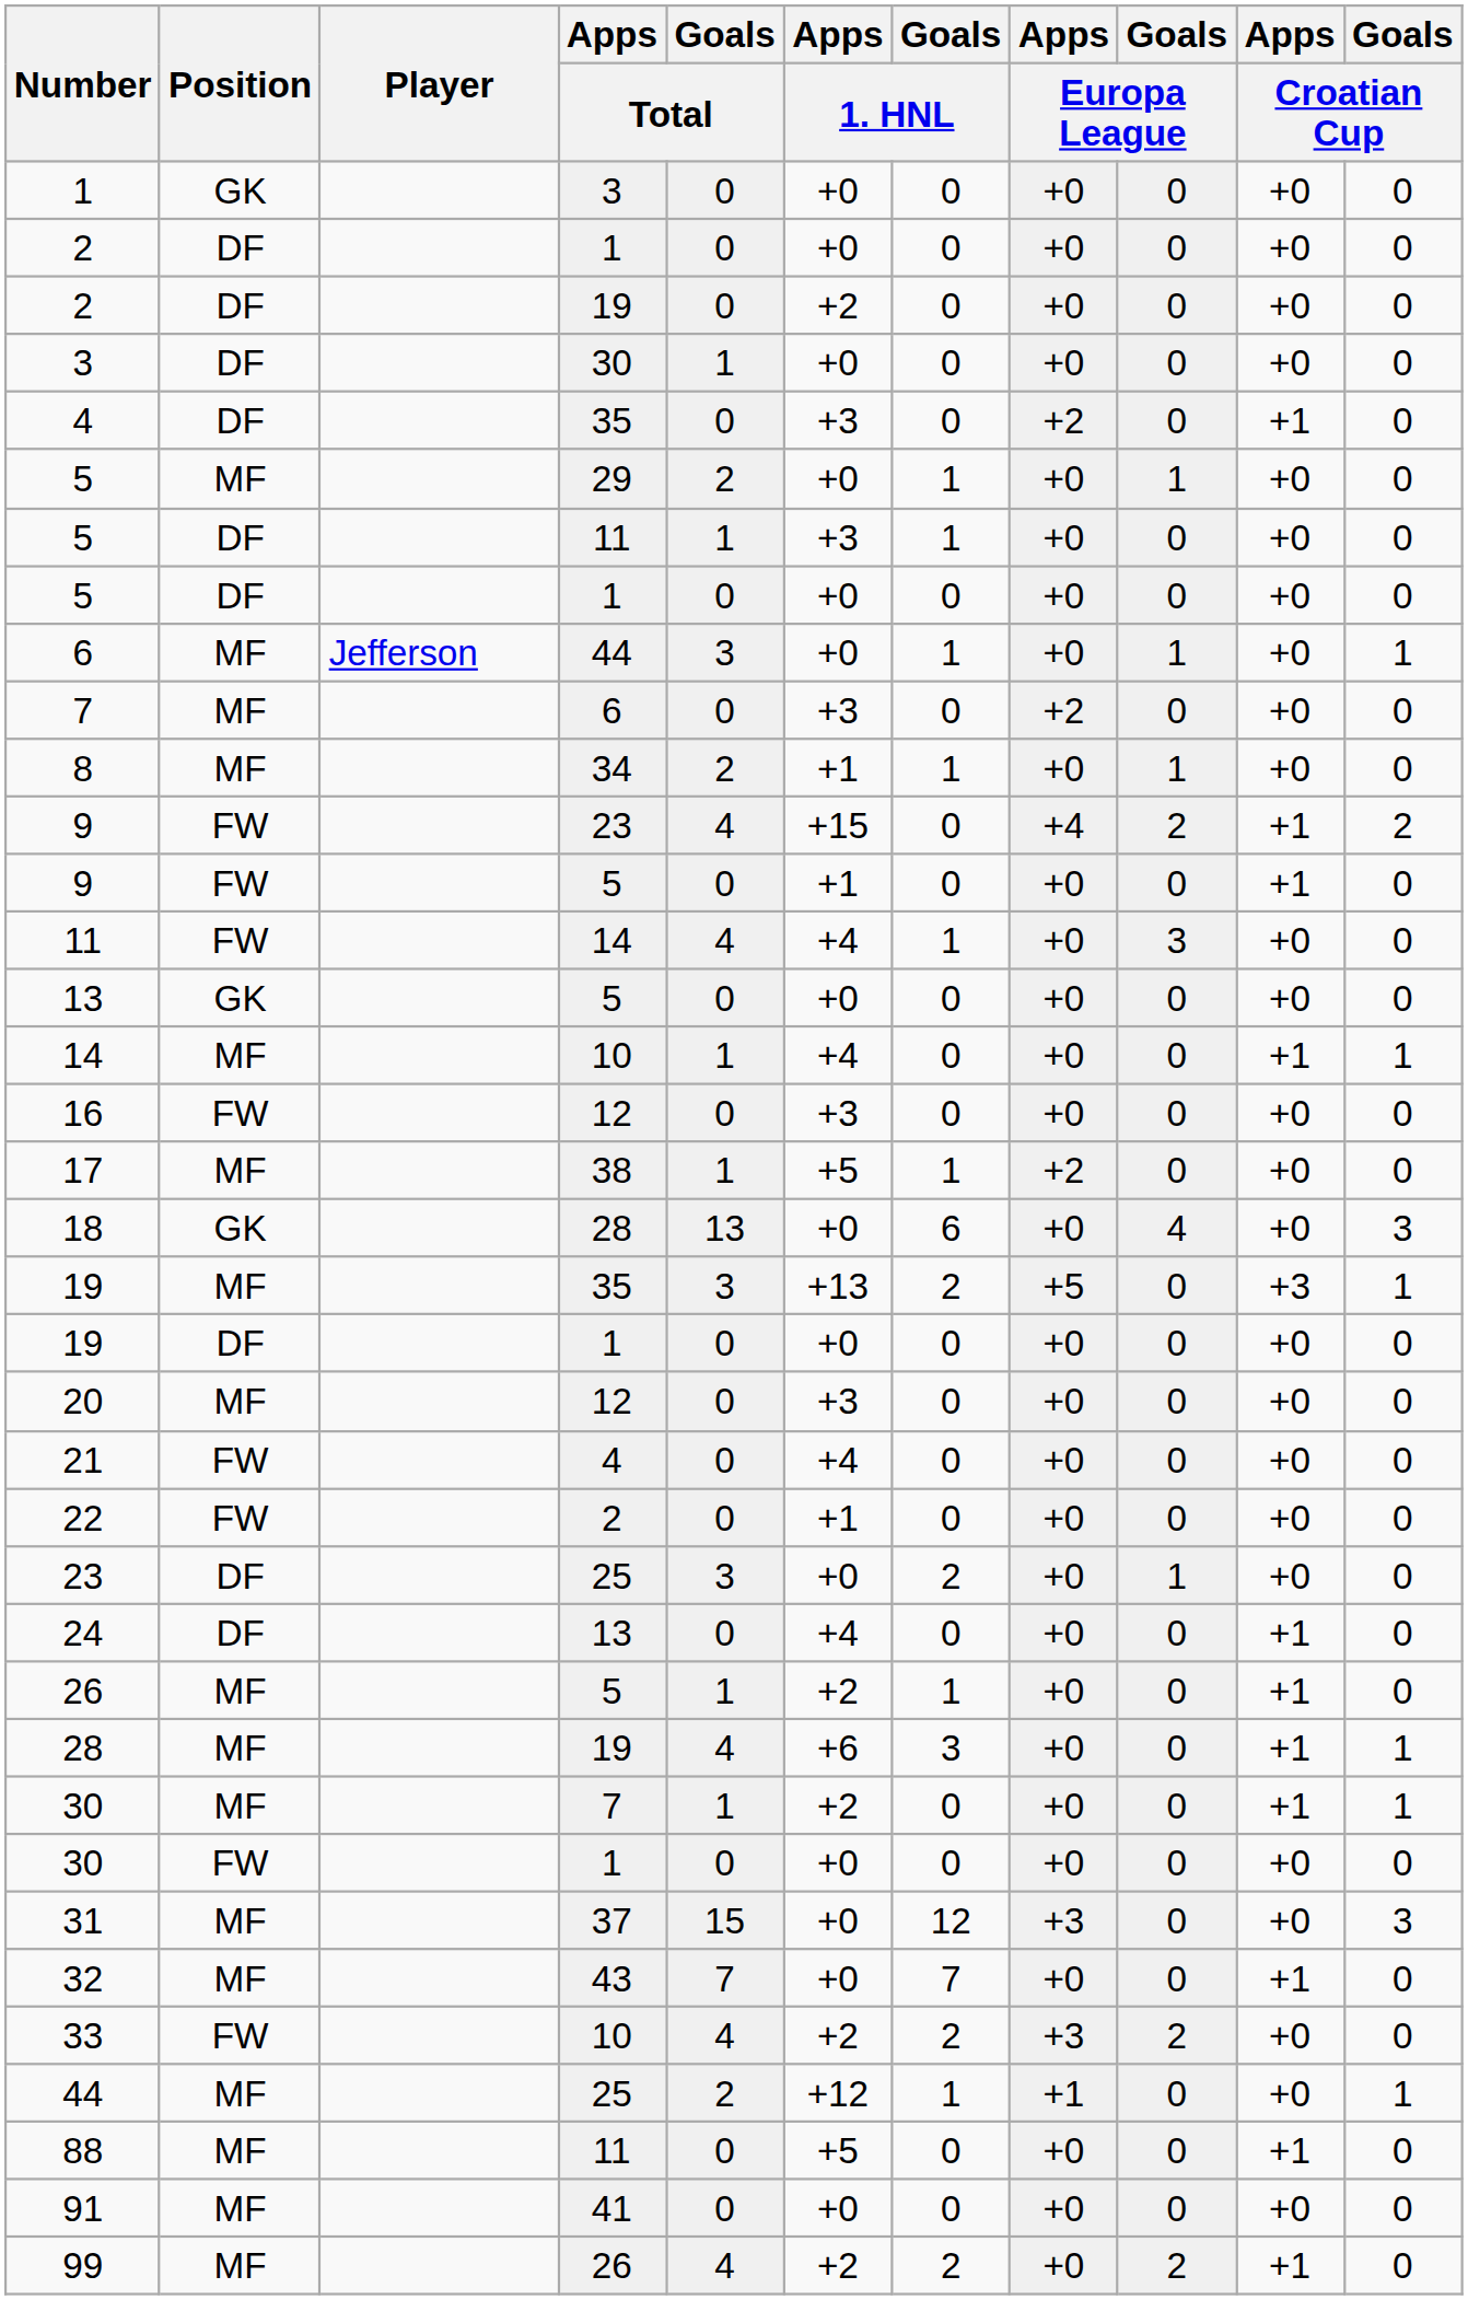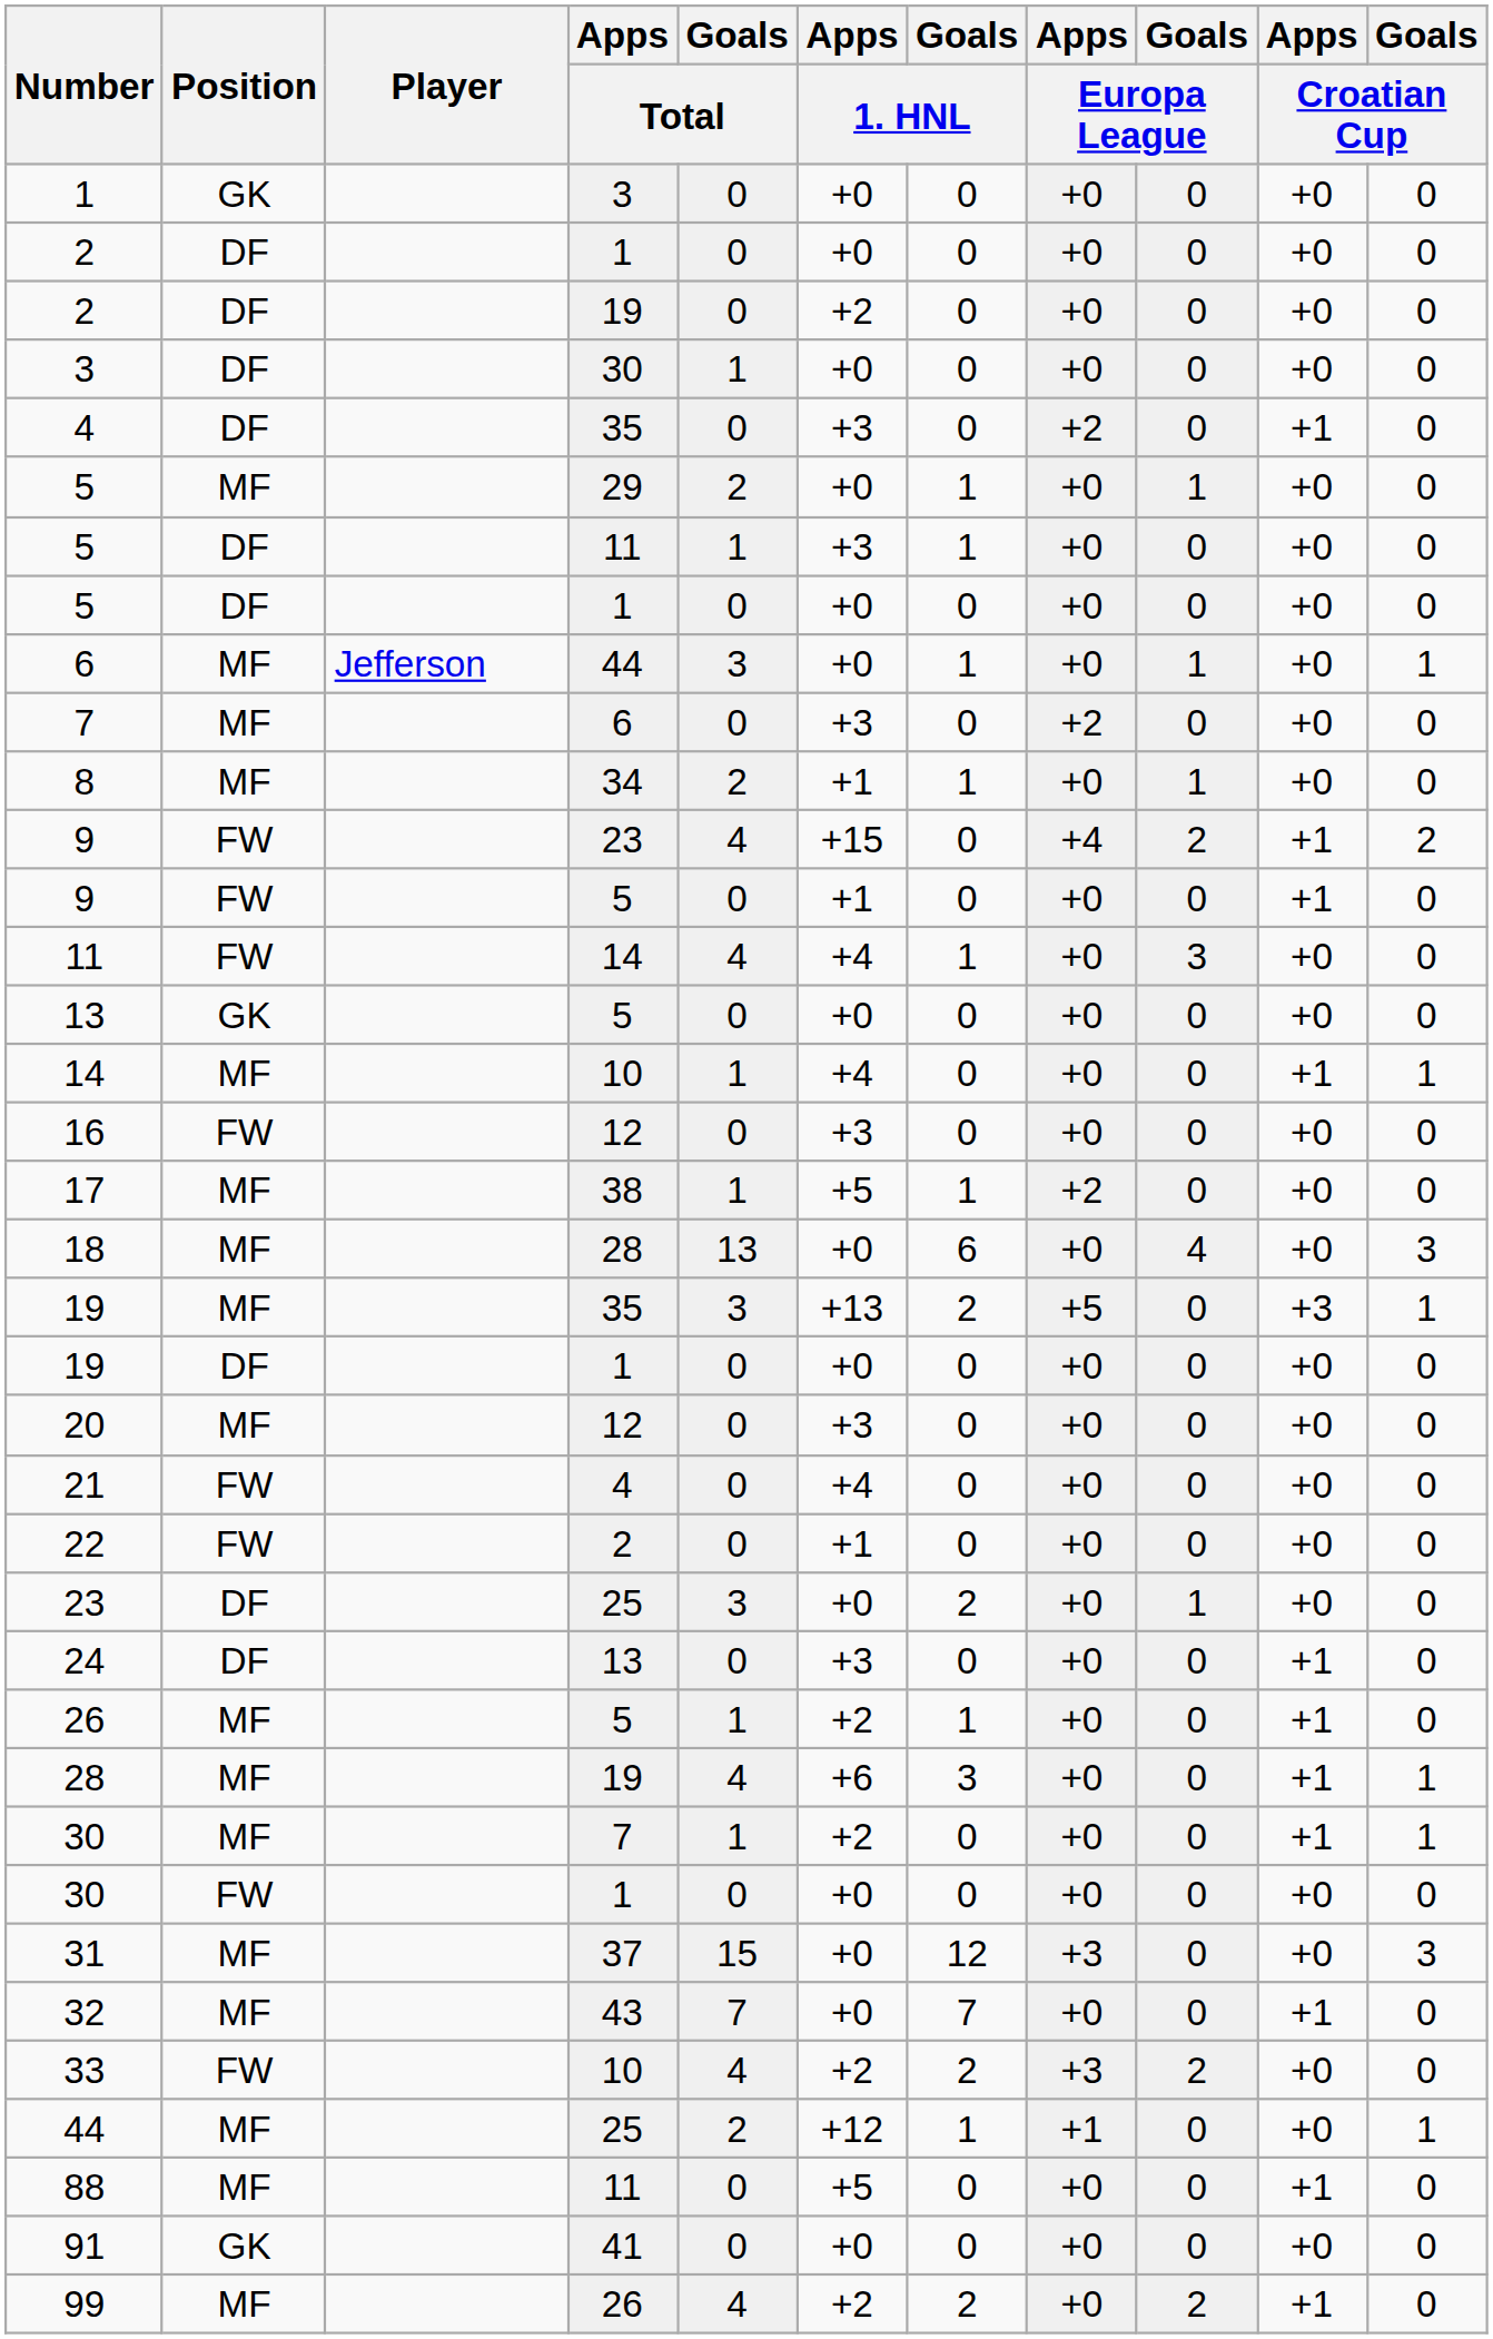 <table class="wikitable sortable" style="font-size: 95%; text-align: center;">
 <tr>
 <th width=40  rowspan="2" align="center">Number</th>
 <th width=40  rowspan="2" align="center">Position</th>
 <th width=180 rowspan="2" align="center">Player</th>
 <th>Apps</th>
 <th>Goals</th>
 <th>Apps</th>
 <th>Goals</th>
 <th>Apps</th>
 <th>Goals</th>
 <th>Apps</th>
 <th>Goals</th>
 </tr>
 <tr>
 <th class="unsortable" width=140 colspan="2" align="center">Total</th>
 <th class="unsortable" width=120 colspan="2" align="center"><a href='#'>1. HNL</a></th>
 <th class="unsortable" width=120 colspan="2" align="center"><a href='#'>Europa League</a></th>
 <th class="unsortable" width=120 colspan="2" align="center"><a href='#'>Croatian Cup</a></th>
 </tr>
 <tr>
 <td>1</td>
 <td>GK</td>
 <td style="text-align:left;"> </td>
 <td style="background: #F0F0F0">3</td>
 <td style="background: #F0F0F0">0</td>
 <td>+0</td>
 <td>0</td>
 <td style="background: #F0F0F0">+0</td>
 <td style="background: #F0F0F0">0</td>
 <td>+0</td>
 <td>0</td>
 </tr>
 <tr>
 <td>2</td>
 <td>DF</td>
 <td style="text-align:left;"> </td>
 <td style="background: #F0F0F0">1</td>
 <td style="background: #F0F0F0">0</td>
 <td>+0</td>
 <td>0</td>
 <td style="background: #F0F0F0">+0</td>
 <td style="background: #F0F0F0">0</td>
 <td>+0</td>
 <td>0</td>
 </tr>
 <tr>
 <td>2</td>
 <td>DF</td>
 <td style="text-align:left;"> </td>
 <td style="background: #F0F0F0">19</td>
 <td style="background: #F0F0F0">0</td>
 <td>+2</td>
 <td>0</td>
 <td style="background: #F0F0F0">+0</td>
 <td style="background: #F0F0F0">0</td>
 <td>+0</td>
 <td>0</td>
 </tr>
 <tr>
 <td>3</td>
 <td>DF</td>
 <td style="text-align:left;"> </td>
 <td style="background: #F0F0F0">30</td>
 <td style="background: #F0F0F0">1</td>
 <td>+0</td>
 <td>0</td>
 <td style="background: #F0F0F0">+0</td>
 <td style="background: #F0F0F0">0</td>
 <td>+0</td>
 <td>0</td>
 </tr>
 <tr>
 <td>4</td>
 <td>DF</td>
 <td style="text-align:left;"> </td>
 <td style="background: #F0F0F0">35</td>
 <td style="background: #F0F0F0">0</td>
 <td>+3</td>
 <td>0</td>
 <td style="background: #F0F0F0">+2</td>
 <td style="background: #F0F0F0">0</td>
 <td>+1</td>
 <td>0</td>
 </tr>
 <tr>
 <td>5</td>
 <td>MF</td>
 <td style="text-align:left;"> </td>
 <td style="background: #F0F0F0">29</td>
 <td style="background: #F0F0F0">2</td>
 <td>+0</td>
 <td>1</td>
 <td style="background: #F0F0F0">+0</td>
 <td style="background: #F0F0F0">1</td>
 <td>+0</td>
 <td>0</td>
 </tr>
 <tr>
 <td>5</td>
 <td>DF</td>
 <td style="text-align:left;"> </td>
 <td style="background: #F0F0F0">11</td>
 <td style="background: #F0F0F0">1</td>
 <td>+3</td>
 <td>1</td>
 <td style="background: #F0F0F0">+0</td>
 <td style="background: #F0F0F0">0</td>
 <td>+0</td>
 <td>0</td>
 </tr>
 <tr>
 <td>5</td>
 <td>DF</td>
 <td style="text-align:left;"> </td>
 <td style="background: #F0F0F0">1</td>
 <td style="background: #F0F0F0">0</td>
 <td>+0</td>
 <td>0</td>
 <td style="background: #F0F0F0">+0</td>
 <td style="background: #F0F0F0">0</td>
 <td>+0</td>
 <td>0</td>
 </tr>
 <tr>
 <td>6</td>
 <td>MF</td>
 <td style="text-align:left;"> <a href='#'>Jefferson</a></td>
 <td style="background: #F0F0F0">44</td>
 <td style="background: #F0F0F0">3</td>
 <td>+0</td>
 <td>1</td>
 <td style="background: #F0F0F0">+0</td>
 <td style="background: #F0F0F0">1</td>
 <td>+0</td>
 <td>1</td>
 </tr>
 <tr>
 <td>7</td>
 <td>MF</td>
 <td style="text-align:left;"> </td>
 <td style="background: #F0F0F0">6</td>
 <td style="background: #F0F0F0">0</td>
 <td>+3</td>
 <td>0</td>
 <td style="background: #F0F0F0">+2</td>
 <td style="background: #F0F0F0">0</td>
 <td>+0</td>
 <td>0</td>
 </tr>
 <tr>
 <td>8</td>
 <td>MF</td>
 <td style="text-align:left;"> </td>
 <td style="background: #F0F0F0">34</td>
 <td style="background: #F0F0F0">2</td>
 <td>+1</td>
 <td>1</td>
 <td style="background: #F0F0F0">+0</td>
 <td style="background: #F0F0F0">1</td>
 <td>+0</td>
 <td>0</td>
 </tr>
 <tr>
 <td>9</td>
 <td>FW</td>
 <td style="text-align:left;"> </td>
 <td style="background: #F0F0F0">23</td>
 <td style="background: #F0F0F0">4</td>
 <td>+15</td>
 <td>0</td>
 <td style="background: #F0F0F0">+4</td>
 <td style="background: #F0F0F0">2</td>
 <td>+1</td>
 <td>2</td>
 </tr>
 <tr>
 <td>9</td>
 <td>FW</td>
 <td style="text-align:left;"> </td>
 <td style="background: #F0F0F0">5</td>
 <td style="background: #F0F0F0">0</td>
 <td>+1</td>
 <td>0</td>
 <td style="background: #F0F0F0">+0</td>
 <td style="background: #F0F0F0">0</td>
 <td>+1</td>
 <td>0</td>
 </tr>
 <tr>
 <td>11</td>
 <td>FW</td>
 <td style="text-align:left;"> </td>
 <td style="background: #F0F0F0">14</td>
 <td style="background: #F0F0F0">4</td>
 <td>+4</td>
 <td>1</td>
 <td style="background: #F0F0F0">+0</td>
 <td style="background: #F0F0F0">3</td>
 <td>+0</td>
 <td>0</td>
 </tr>
 <tr>
 <td>13</td>
 <td>GK</td>
 <td style="text-align:left;"> </td>
 <td style="background: #F0F0F0">5</td>
 <td style="background: #F0F0F0">0</td>
 <td>+0</td>
 <td>0</td>
 <td style="background: #F0F0F0">+0</td>
 <td style="background: #F0F0F0">0</td>
 <td>+0</td>
 <td>0</td>
 </tr>
 <tr>
 <td>14</td>
 <td>MF</td>
 <td style="text-align:left;"> </td>
 <td style="background: #F0F0F0">10</td>
 <td style="background: #F0F0F0">1</td>
 <td>+4</td>
 <td>0</td>
 <td style="background: #F0F0F0">+0</td>
 <td style="background: #F0F0F0">0</td>
 <td>+1</td>
 <td>1</td>
 </tr>
 <tr>
 <td>16</td>
 <td>FW</td>
 <td style="text-align:left;"> </td>
 <td style="background: #F0F0F0">12</td>
 <td style="background: #F0F0F0">0</td>
 <td>+3</td>
 <td>0</td>
 <td style="background: #F0F0F0">+0</td>
 <td style="background: #F0F0F0">0</td>
 <td>+0</td>
 <td>0</td>
 </tr>
 <tr>
 <td>17</td>
 <td>MF</td>
 <td style="text-align:left;"> </td>
 <td style="background: #F0F0F0">38</td>
 <td style="background: #F0F0F0">1</td>
 <td>+5</td>
 <td>1</td>
 <td style="background: #F0F0F0">+2</td>
 <td style="background: #F0F0F0">0</td>
 <td>+0</td>
 <td>0</td>
 </tr>
 <tr>
 <td>18</td>
-<td>GK</td>
+<td>MF</td>
 <td style="text-align:left;"> </td>
 <td style="background: #F0F0F0">28</td>
 <td style="background: #F0F0F0">13</td>
 <td>+0</td>
 <td>6</td>
 <td style="background: #F0F0F0">+0</td>
 <td style="background: #F0F0F0">4</td>
 <td>+0</td>
 <td>3</td>
 </tr>
 <tr>
 <td>19</td>
 <td>MF</td>
 <td style="text-align:left;"> </td>
 <td style="background: #F0F0F0">35</td>
 <td style="background: #F0F0F0">3</td>
 <td>+13</td>
 <td>2</td>
 <td style="background: #F0F0F0">+5</td>
 <td style="background: #F0F0F0">0</td>
 <td>+3</td>
 <td>1</td>
 </tr>
 <tr>
 <td>19</td>
 <td>DF</td>
 <td style="text-align:left;"> </td>
 <td style="background: #F0F0F0">1</td>
 <td style="background: #F0F0F0">0</td>
 <td>+0</td>
 <td>0</td>
 <td style="background: #F0F0F0">+0</td>
 <td style="background: #F0F0F0">0</td>
 <td>+0</td>
 <td>0</td>
 </tr>
 <tr>
 <td>20</td>
 <td>MF</td>
 <td style="text-align:left;"> </td>
 <td style="background: #F0F0F0">12</td>
 <td style="background: #F0F0F0">0</td>
 <td>+3</td>
 <td>0</td>
 <td style="background: #F0F0F0">+0</td>
 <td style="background: #F0F0F0">0</td>
 <td>+0</td>
 <td>0</td>
 </tr>
 <tr>
 <td>21</td>
 <td>FW</td>
 <td style="text-align:left;"> </td>
 <td style="background: #F0F0F0">4</td>
 <td style="background: #F0F0F0">0</td>
 <td>+4</td>
 <td>0</td>
 <td style="background: #F0F0F0">+0</td>
 <td style="background: #F0F0F0">0</td>
 <td>+0</td>
 <td>0</td>
 </tr>
 <tr>
 <td>22</td>
 <td>FW</td>
 <td style="text-align:left;"> </td>
 <td style="background: #F0F0F0">2</td>
 <td style="background: #F0F0F0">0</td>
 <td>+1</td>
 <td>0</td>
 <td style="background: #F0F0F0">+0</td>
 <td style="background: #F0F0F0">0</td>
 <td>+0</td>
 <td>0</td>
 </tr>
 <tr>
 <td>23</td>
 <td>DF</td>
 <td style="text-align:left;"> </td>
 <td style="background: #F0F0F0">25</td>
 <td style="background: #F0F0F0">3</td>
 <td>+0</td>
 <td>2</td>
 <td style="background: #F0F0F0">+0</td>
 <td style="background: #F0F0F0">1</td>
 <td>+0</td>
 <td>0</td>
 </tr>
 <tr>
 <td>24</td>
 <td>DF</td>
 <td style="text-align:left;"> </td>
 <td style="background: #F0F0F0">13</td>
 <td style="background: #F0F0F0">0</td>
-<td>+4</td>
+<td>+3</td>
 <td>0</td>
 <td style="background: #F0F0F0">+0</td>
 <td style="background: #F0F0F0">0</td>
 <td>+1</td>
 <td>0</td>
 </tr>
 <tr>
 <td>26</td>
 <td>MF</td>
 <td style="text-align:left;"> </td>
 <td style="background: #F0F0F0">5</td>
 <td style="background: #F0F0F0">1</td>
 <td>+2</td>
 <td>1</td>
 <td style="background: #F0F0F0">+0</td>
 <td style="background: #F0F0F0">0</td>
 <td>+1</td>
 <td>0</td>
 </tr>
 <tr>
 <td>28</td>
 <td>MF</td>
 <td style="text-align:left;"> </td>
 <td style="background: #F0F0F0">19</td>
 <td style="background: #F0F0F0">4</td>
 <td>+6</td>
 <td>3</td>
 <td style="background: #F0F0F0">+0</td>
 <td style="background: #F0F0F0">0</td>
 <td>+1</td>
 <td>1</td>
 </tr>
 <tr>
 <td>30</td>
 <td>MF</td>
 <td style="text-align:left;"> </td>
 <td style="background: #F0F0F0">7</td>
 <td style="background: #F0F0F0">1</td>
 <td>+2</td>
 <td>0</td>
 <td style="background: #F0F0F0">+0</td>
 <td style="background: #F0F0F0">0</td>
 <td>+1</td>
 <td>1</td>
 </tr>
 <tr>
 <td>30</td>
 <td>FW</td>
 <td style="text-align:left;"> </td>
 <td style="background: #F0F0F0">1</td>
 <td style="background: #F0F0F0">0</td>
 <td>+0</td>
 <td>0</td>
 <td style="background: #F0F0F0">+0</td>
 <td style="background: #F0F0F0">0</td>
 <td>+0</td>
 <td>0</td>
 </tr>
 <tr>
 <td>31</td>
 <td>MF</td>
 <td style="text-align:left;"> </td>
 <td style="background: #F0F0F0">37</td>
 <td style="background: #F0F0F0">15</td>
 <td>+0</td>
 <td>12</td>
 <td style="background: #F0F0F0">+3</td>
 <td style="background: #F0F0F0">0</td>
 <td>+0</td>
 <td>3</td>
 </tr>
 <tr>
 <td>32</td>
 <td>MF</td>
 <td style="text-align:left;"> </td>
 <td style="background: #F0F0F0">43</td>
 <td style="background: #F0F0F0">7</td>
 <td>+0</td>
 <td>7</td>
 <td style="background: #F0F0F0">+0</td>
 <td style="background: #F0F0F0">0</td>
 <td>+1</td>
 <td>0</td>
 </tr>
 <tr>
 <td>33</td>
 <td>FW</td>
 <td style="text-align:left;"> </td>
 <td style="background: #F0F0F0">10</td>
 <td style="background: #F0F0F0">4</td>
 <td>+2</td>
 <td>2</td>
 <td style="background: #F0F0F0">+3</td>
 <td style="background: #F0F0F0">2</td>
 <td>+0</td>
 <td>0</td>
 </tr>
 <tr>
 <td>44</td>
 <td>MF</td>
 <td style="text-align:left;"> </td>
 <td style="background: #F0F0F0">25</td>
 <td style="background: #F0F0F0">2</td>
 <td>+12</td>
 <td>1</td>
 <td style="background: #F0F0F0">+1</td>
 <td style="background: #F0F0F0">0</td>
 <td>+0</td>
 <td>1</td>
 </tr>
 <tr>
 <td>88</td>
 <td>MF</td>
 <td style="text-align:left;"> </td>
 <td style="background: #F0F0F0">11</td>
 <td style="background: #F0F0F0">0</td>
 <td>+5</td>
 <td>0</td>
 <td style="background: #F0F0F0">+0</td>
 <td style="background: #F0F0F0">0</td>
 <td>+1</td>
 <td>0</td>
 </tr>
 <tr>
 <td>91</td>
-<td>MF</td>
+<td>GK</td>
 <td style="text-align:left;"> </td>
 <td style="background: #F0F0F0">41</td>
 <td style="background: #F0F0F0">0</td>
 <td>+0</td>
 <td>0</td>
 <td style="background: #F0F0F0">+0</td>
 <td style="background: #F0F0F0">0</td>
 <td>+0</td>
 <td>0</td>
 </tr>
 <tr>
 <td>99</td>
 <td>MF</td>
 <td style="text-align:left;"> </td>
 <td style="background: #F0F0F0">26</td>
 <td style="background: #F0F0F0">4</td>
 <td>+2</td>
 <td>2</td>
 <td style="background: #F0F0F0">+0</td>
 <td style="background: #F0F0F0">2</td>
 <td>+1</td>
 <td>0</td>
 </tr>
 </table>
